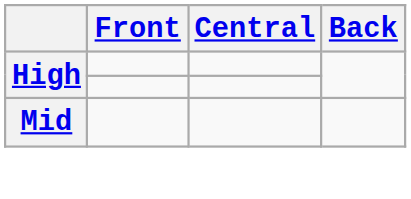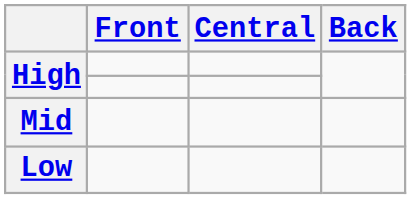 <table class="wikitable" style="text-align:center">
 <tr>
 <th></th>
 <th><a href='#'>Front</a></th>
 <th><a href='#'>Central</a></th>
 <th><a href='#'>Back</a></th>
 </tr>
 <tr>
 <th rowspan="2"><a href='#'>High</a></th>
 <td align="center"></td>
 <td></td>
 <td rowspan="2" align="center"></td>
 </tr>
 <tr>
 <td></td>
 <td></td>
 </tr>
 <tr>
 <th><a href='#'>Mid</a></th>
 <td align="center"></td>
 <td></td>
 <td align="center"></td>
 </tr>
+<tr>
+<th><a href='#'>Low</a></th>
+<td></td>
+<td></td>
+<td align="center"></td>
+</tr>
 </table>
